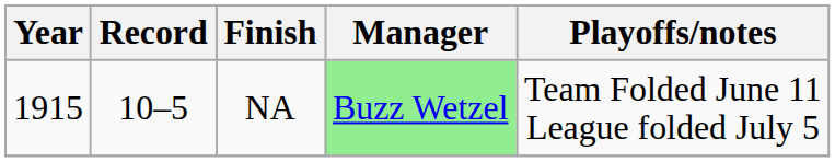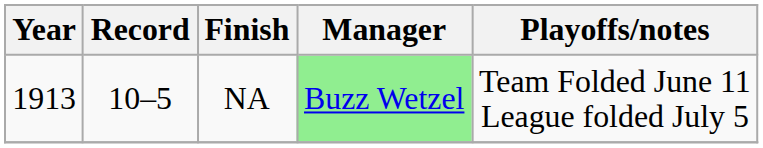 <table class="wikitable">
 <tr style="background: #F2F2F2;">
 <th>Year</th>
 <th>Record</th>
 <th>Finish</th>
 <th>Manager</th>
 <th>Playoffs/notes</th>
 </tr>
 <tr align=center>
-<td>1915</td>
+<td>1913</td>
 <td>10–5</td>
 <td>NA</td>
 <td style="background: lightgreen;"><a href='#'>Buzz Wetzel</a></td>
 <td>Team Folded June 11<br>League folded July 5</td>
 </tr>
 <tr align=center>
 </tr>
 </table>
